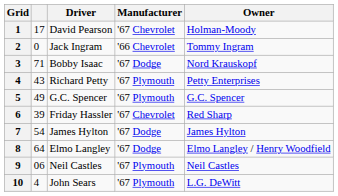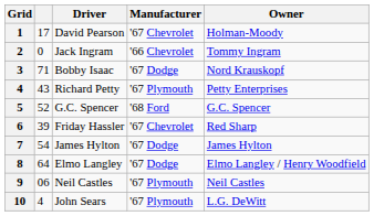 <table class="wikitable">
 <tr>
 <th>Grid</th>
 <th></th>
 <th>Driver</th>
 <th>Manufacturer</th>
 <th>Owner</th>
 </tr>
 <tr>
 <th>1</th>
 <td>17</td>
 <td>David Pearson</td>
 <td>'67 <a href='#'>Chevrolet</a></td>
 <td><a href='#'>Holman-Moody</a></td>
 </tr>
 <tr>
 <th>2</th>
 <td>0</td>
 <td>Jack Ingram</td>
 <td>'66 <a href='#'>Chevrolet</a></td>
 <td><a href='#'>Tommy Ingram</a></td>
 </tr>
 <tr>
 <th>3</th>
 <td>71</td>
 <td>Bobby Isaac</td>
 <td>'67 <a href='#'>Dodge</a></td>
 <td><a href='#'>Nord Krauskopf</a></td>
 </tr>
 <tr>
 <th>4</th>
 <td>43</td>
 <td>Richard Petty</td>
 <td>'67 <a href='#'>Plymouth</a></td>
 <td><a href='#'>Petty Enterprises</a></td>
 </tr>
 <tr>
 <th>5</th>
-<td>49</td>
+<td>52</td>
 <td>G.C. Spencer</td>
-<td>'67 <a href='#'>Plymouth</a></td>
+<td>'68 <a href='#'>Ford</a></td>
 <td><a href='#'>G.C. Spencer</a></td>
 </tr>
 <tr>
 <th>6</th>
 <td>39</td>
 <td>Friday Hassler</td>
 <td>'67 <a href='#'>Chevrolet</a></td>
 <td><a href='#'>Red Sharp</a></td>
 </tr>
 <tr>
 <th>7</th>
 <td>54</td>
 <td>James Hylton</td>
 <td>'67 <a href='#'>Dodge</a></td>
 <td><a href='#'>James Hylton</a></td>
 </tr>
 <tr>
 <th>8</th>
 <td>64</td>
 <td>Elmo Langley</td>
 <td>'67 <a href='#'>Dodge</a></td>
 <td><a href='#'>Elmo Langley</a> / <a href='#'>Henry Woodfield</a></td>
 </tr>
 <tr>
 <th>9</th>
 <td>06</td>
 <td>Neil Castles</td>
 <td>'67 <a href='#'>Plymouth</a></td>
 <td><a href='#'>Neil Castles</a></td>
 </tr>
 <tr>
 <th>10</th>
 <td>4</td>
 <td>John Sears</td>
 <td>'67 <a href='#'>Plymouth</a></td>
 <td><a href='#'>L.G. DeWitt</a></td>
 </tr>
 </table>
